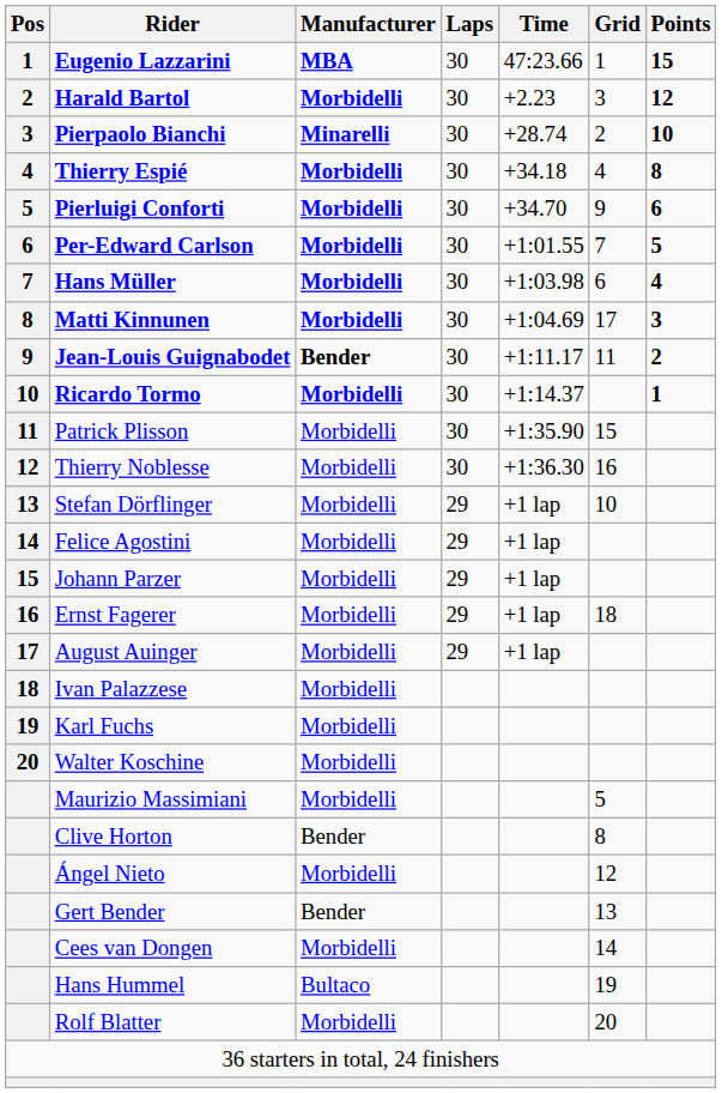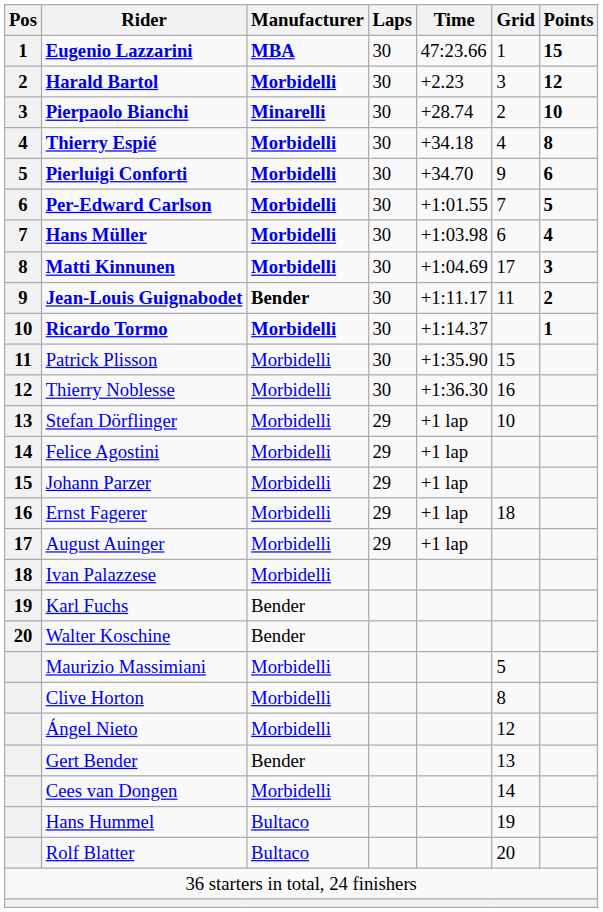 <table class="wikitable" style="font-size: 95%;">
 <tr>
 <th>Pos</th>
 <th>Rider</th>
 <th>Manufacturer</th>
 <th>Laps</th>
 <th>Time</th>
 <th>Grid</th>
 <th>Points</th>
 </tr>
 <tr>
 <th>1</th>
 <td> <strong><a href='#'>Eugenio Lazzarini</a></strong></td>
 <td><strong><a href='#'>MBA</a></strong></td>
 <td>30</td>
 <td>47:23.66</td>
 <td>1</td>
 <td><strong>15</strong></td>
 </tr>
 <tr>
 <th>2</th>
 <td> <strong><a href='#'>Harald Bartol</a></strong></td>
 <td><strong><a href='#'>Morbidelli</a></strong></td>
 <td>30</td>
 <td>+2.23</td>
 <td>3</td>
 <td><strong>12</strong></td>
 </tr>
 <tr>
 <th>3</th>
 <td> <strong><a href='#'>Pierpaolo Bianchi</a></strong></td>
 <td><strong><a href='#'>Minarelli</a></strong></td>
 <td>30</td>
 <td>+28.74</td>
 <td>2</td>
 <td><strong>10</strong></td>
 </tr>
 <tr>
 <th>4</th>
 <td> <strong><a href='#'>Thierry Espié</a></strong></td>
 <td><strong><a href='#'>Morbidelli</a></strong></td>
 <td>30</td>
 <td>+34.18</td>
 <td>4</td>
 <td><strong>8</strong></td>
 </tr>
 <tr>
 <th>5</th>
 <td> <strong><a href='#'>Pierluigi Conforti</a></strong></td>
 <td><strong><a href='#'>Morbidelli</a></strong></td>
 <td>30</td>
 <td>+34.70</td>
 <td>9</td>
 <td><strong>6</strong></td>
 </tr>
 <tr>
 <th>6</th>
 <td> <strong><a href='#'>Per-Edward Carlson</a></strong></td>
 <td><strong><a href='#'>Morbidelli</a></strong></td>
 <td>30</td>
 <td>+1:01.55</td>
 <td>7</td>
 <td><strong>5</strong></td>
 </tr>
 <tr>
 <th>7</th>
 <td> <strong><a href='#'>Hans Müller</a></strong></td>
 <td><strong><a href='#'>Morbidelli</a></strong></td>
 <td>30</td>
 <td>+1:03.98</td>
 <td>6</td>
 <td><strong>4</strong></td>
 </tr>
 <tr>
 <th>8</th>
 <td> <strong><a href='#'>Matti Kinnunen</a></strong></td>
 <td><strong><a href='#'>Morbidelli</a></strong></td>
 <td>30</td>
 <td>+1:04.69</td>
 <td>17</td>
 <td><strong>3</strong></td>
 </tr>
 <tr>
 <th>9</th>
 <td> <strong><a href='#'>Jean-Louis Guignabodet</a></strong></td>
 <td><strong>Bender</strong></td>
 <td>30</td>
 <td>+1:11.17</td>
 <td>11</td>
 <td><strong>2</strong></td>
 </tr>
 <tr>
 <th>10</th>
 <td> <strong><a href='#'>Ricardo Tormo</a></strong></td>
 <td><strong><a href='#'>Morbidelli</a></strong></td>
 <td>30</td>
 <td>+1:14.37</td>
 <td></td>
 <td><strong>1</strong></td>
 </tr>
 <tr>
 <th>11</th>
 <td> <a href='#'>Patrick Plisson</a></td>
 <td><a href='#'>Morbidelli</a></td>
 <td>30</td>
 <td>+1:35.90</td>
 <td>15</td>
 <td></td>
 </tr>
 <tr>
 <th>12</th>
 <td> <a href='#'>Thierry Noblesse</a></td>
 <td><a href='#'>Morbidelli</a></td>
 <td>30</td>
 <td>+1:36.30</td>
 <td>16</td>
 <td></td>
 </tr>
 <tr>
 <th>13</th>
 <td> <a href='#'>Stefan Dörflinger</a></td>
 <td><a href='#'>Morbidelli</a></td>
 <td>29</td>
 <td>+1 lap</td>
 <td>10</td>
 <td></td>
 </tr>
 <tr>
 <th>14</th>
 <td> <a href='#'>Felice Agostini</a></td>
 <td><a href='#'>Morbidelli</a></td>
 <td>29</td>
 <td>+1 lap</td>
 <td></td>
 <td></td>
 </tr>
 <tr>
 <th>15</th>
 <td> <a href='#'>Johann Parzer</a></td>
 <td><a href='#'>Morbidelli</a></td>
 <td>29</td>
 <td>+1 lap</td>
 <td></td>
 <td></td>
 </tr>
 <tr>
 <th>16</th>
 <td> <a href='#'>Ernst Fagerer</a></td>
 <td><a href='#'>Morbidelli</a></td>
 <td>29</td>
 <td>+1 lap</td>
 <td>18</td>
 <td></td>
 </tr>
 <tr>
 <th>17</th>
 <td> <a href='#'>August Auinger</a></td>
 <td><a href='#'>Morbidelli</a></td>
 <td>29</td>
 <td>+1 lap</td>
 <td></td>
 <td></td>
 </tr>
 <tr>
 <th>18</th>
 <td> <a href='#'>Ivan Palazzese</a></td>
 <td><a href='#'>Morbidelli</a></td>
 <td></td>
 <td></td>
 <td></td>
 <td></td>
 </tr>
 <tr>
 <th>19</th>
 <td> <a href='#'>Karl Fuchs</a></td>
-<td><a href='#'>Morbidelli</a></td>
+<td>Bender</td>
 <td></td>
 <td></td>
 <td></td>
 <td></td>
 </tr>
 <tr>
 <th>20</th>
 <td> <a href='#'>Walter Koschine</a></td>
-<td><a href='#'>Morbidelli</a></td>
+<td>Bender</td>
 <td></td>
 <td></td>
 <td></td>
 <td></td>
 </tr>
 <tr>
 <th></th>
 <td> <a href='#'>Maurizio Massimiani</a></td>
 <td><a href='#'>Morbidelli</a></td>
 <td></td>
 <td></td>
 <td>5</td>
 <td></td>
 </tr>
 <tr>
 <th></th>
 <td> <a href='#'>Clive Horton</a></td>
-<td>Bender</td>
+<td><a href='#'>Morbidelli</a></td>
 <td></td>
 <td></td>
 <td>8</td>
 <td></td>
 </tr>
 <tr>
 <th></th>
 <td> <a href='#'>Ángel Nieto</a></td>
 <td><a href='#'>Morbidelli</a></td>
 <td></td>
 <td></td>
 <td>12</td>
 <td></td>
 </tr>
 <tr>
 <th></th>
 <td> <a href='#'>Gert Bender</a></td>
 <td>Bender</td>
 <td></td>
 <td></td>
 <td>13</td>
 <td></td>
 </tr>
 <tr>
 <th></th>
 <td> <a href='#'>Cees van Dongen</a></td>
 <td><a href='#'>Morbidelli</a></td>
 <td></td>
 <td></td>
 <td>14</td>
 <td></td>
 </tr>
 <tr>
 <th></th>
 <td> <a href='#'>Hans Hummel</a></td>
 <td><a href='#'>Bultaco</a></td>
 <td></td>
 <td></td>
 <td>19</td>
 <td></td>
 </tr>
 <tr>
 <th></th>
 <td> <a href='#'>Rolf Blatter</a></td>
-<td><a href='#'>Morbidelli</a></td>
+<td><a href='#'>Bultaco</a></td>
 <td></td>
 <td></td>
 <td>20</td>
 <td></td>
 </tr>
 <tr>
 <td colspan=8 align=center>36 starters in total, 24 finishers</td>
 </tr>
 <tr>
 <th colspan=8></th>
 </tr>
 </table>
